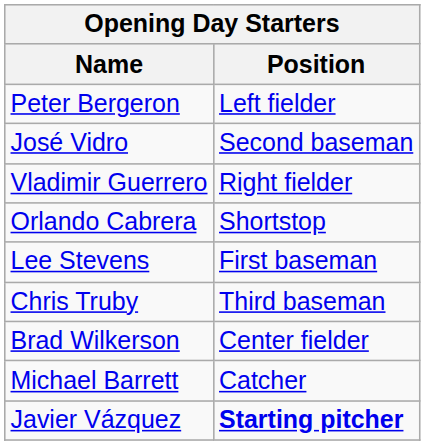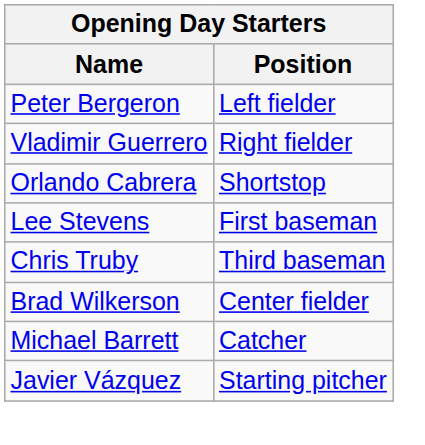 <table class="wikitable" style="text-align:left">
 <tr>
 <th colspan="2">Opening Day Starters</th>
 </tr>
 <tr>
 <th>Name</th>
 <th>Position</th>
 </tr>
 <tr>
 <td><a href='#'>Peter Bergeron</a></td>
 <td><a href='#'>Left fielder</a></td>
-</tr>
-<tr>
-<td><a href='#'>José Vidro</a></td>
-<td><a href='#'>Second baseman</a></td>
 </tr>
 <tr>
 <td><a href='#'>Vladimir Guerrero</a></td>
 <td><a href='#'>Right fielder</a></td>
 </tr>
 <tr>
 <td><a href='#'>Orlando Cabrera</a></td>
 <td><a href='#'>Shortstop</a></td>
 </tr>
 <tr>
 <td><a href='#'>Lee Stevens</a></td>
 <td><a href='#'>First baseman</a></td>
 </tr>
 <tr>
 <td><a href='#'>Chris Truby</a></td>
 <td><a href='#'>Third baseman</a></td>
 </tr>
 <tr>
 <td><a href='#'>Brad Wilkerson</a></td>
 <td><a href='#'>Center fielder</a></td>
 </tr>
 <tr>
 <td><a href='#'>Michael Barrett</a></td>
 <td><a href='#'>Catcher</a></td>
 </tr>
 <tr>
 <td><a href='#'>Javier Vázquez</a></td>
-<td><strong><a href='#'>Starting pitcher</a></strong></td>
+<td><a href='#'>Starting pitcher</a></td>
 </tr>
 </table>
